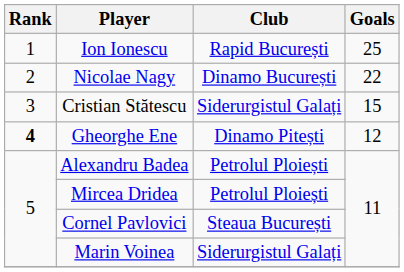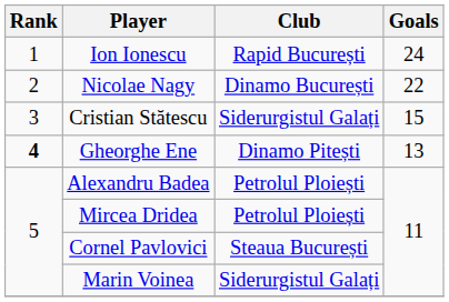 <table class="wikitable sortable" style="text-align:center">
 <tr>
 <th>Rank</th>
 <th>Player</th>
 <th>Club</th>
 <th>Goals</th>
 </tr>
 <tr>
 <td rowspan=1 align=center>1</td>
 <td><a href='#'>Ion Ionescu</a></td>
 <td><a href='#'>Rapid București</a></td>
-<td rowspan=1 align=center>25</td>
+<td rowspan=1 align=center>24</td>
 </tr>
 <tr>
 <td rowspan=1 align=center>2</td>
 <td><a href='#'>Nicolae Nagy</a></td>
 <td><a href='#'>Dinamo București</a></td>
 <td rowspan=1 align=center>22</td>
 </tr>
 <tr>
 <td rowspan=1 align=center>3</td>
 <td>Cristian Stătescu</td>
 <td><a href='#'>Siderurgistul Galați</a></td>
 <td rowspan=1 align=center>15</td>
 </tr>
 <tr>
 <td rowspan=1 align=center><strong>4</strong></td>
 <td><a href='#'>Gheorghe Ene</a></td>
 <td><a href='#'>Dinamo Pitești</a></td>
-<td rowspan=1 align=center>12</td>
+<td rowspan=1 align=center>13</td>
 </tr>
 <tr>
 <td rowspan=4 align=center>5</td>
 <td><a href='#'>Alexandru Badea</a></td>
 <td><a href='#'>Petrolul Ploiești</a></td>
 <td rowspan=4 align=center>11</td>
 </tr>
 <tr>
 <td><a href='#'>Mircea Dridea</a></td>
 <td><a href='#'>Petrolul Ploiești</a></td>
 </tr>
 <tr>
 <td><a href='#'>Cornel Pavlovici</a></td>
 <td><a href='#'>Steaua București</a></td>
 </tr>
 <tr>
 <td><a href='#'>Marin Voinea</a></td>
 <td><a href='#'>Siderurgistul Galați</a></td>
 </tr>
 <tr>
 </tr>
 </table>
